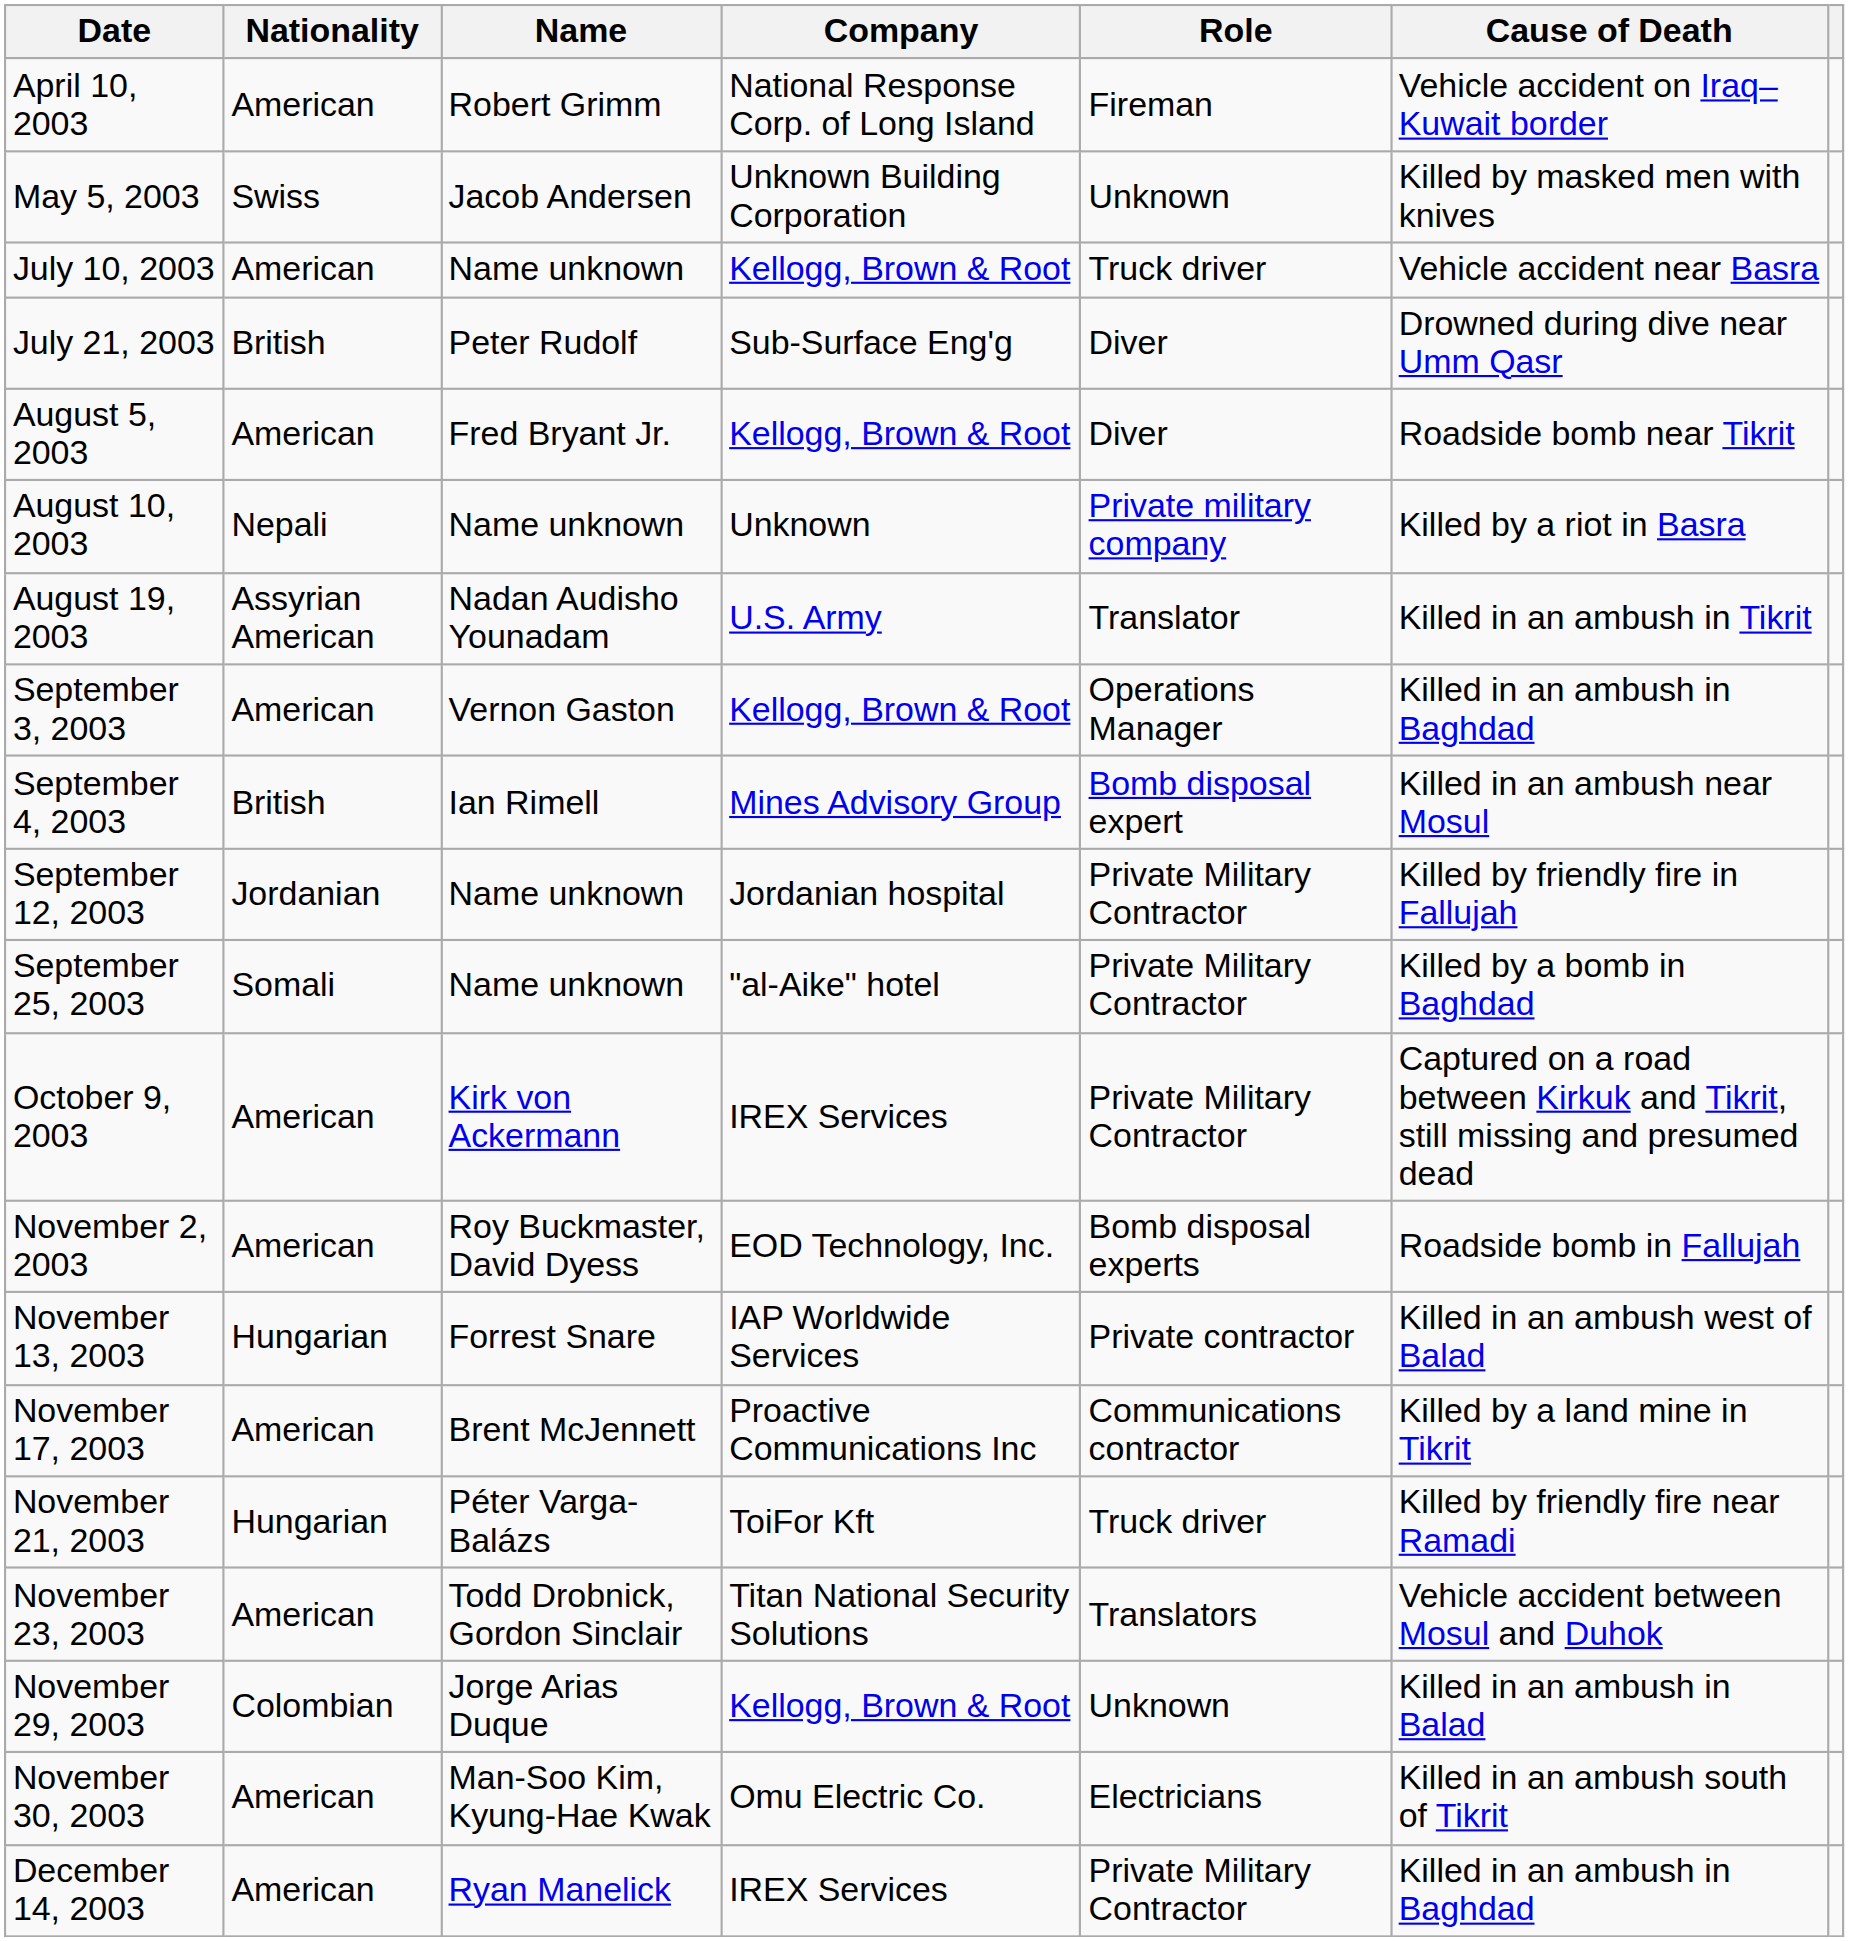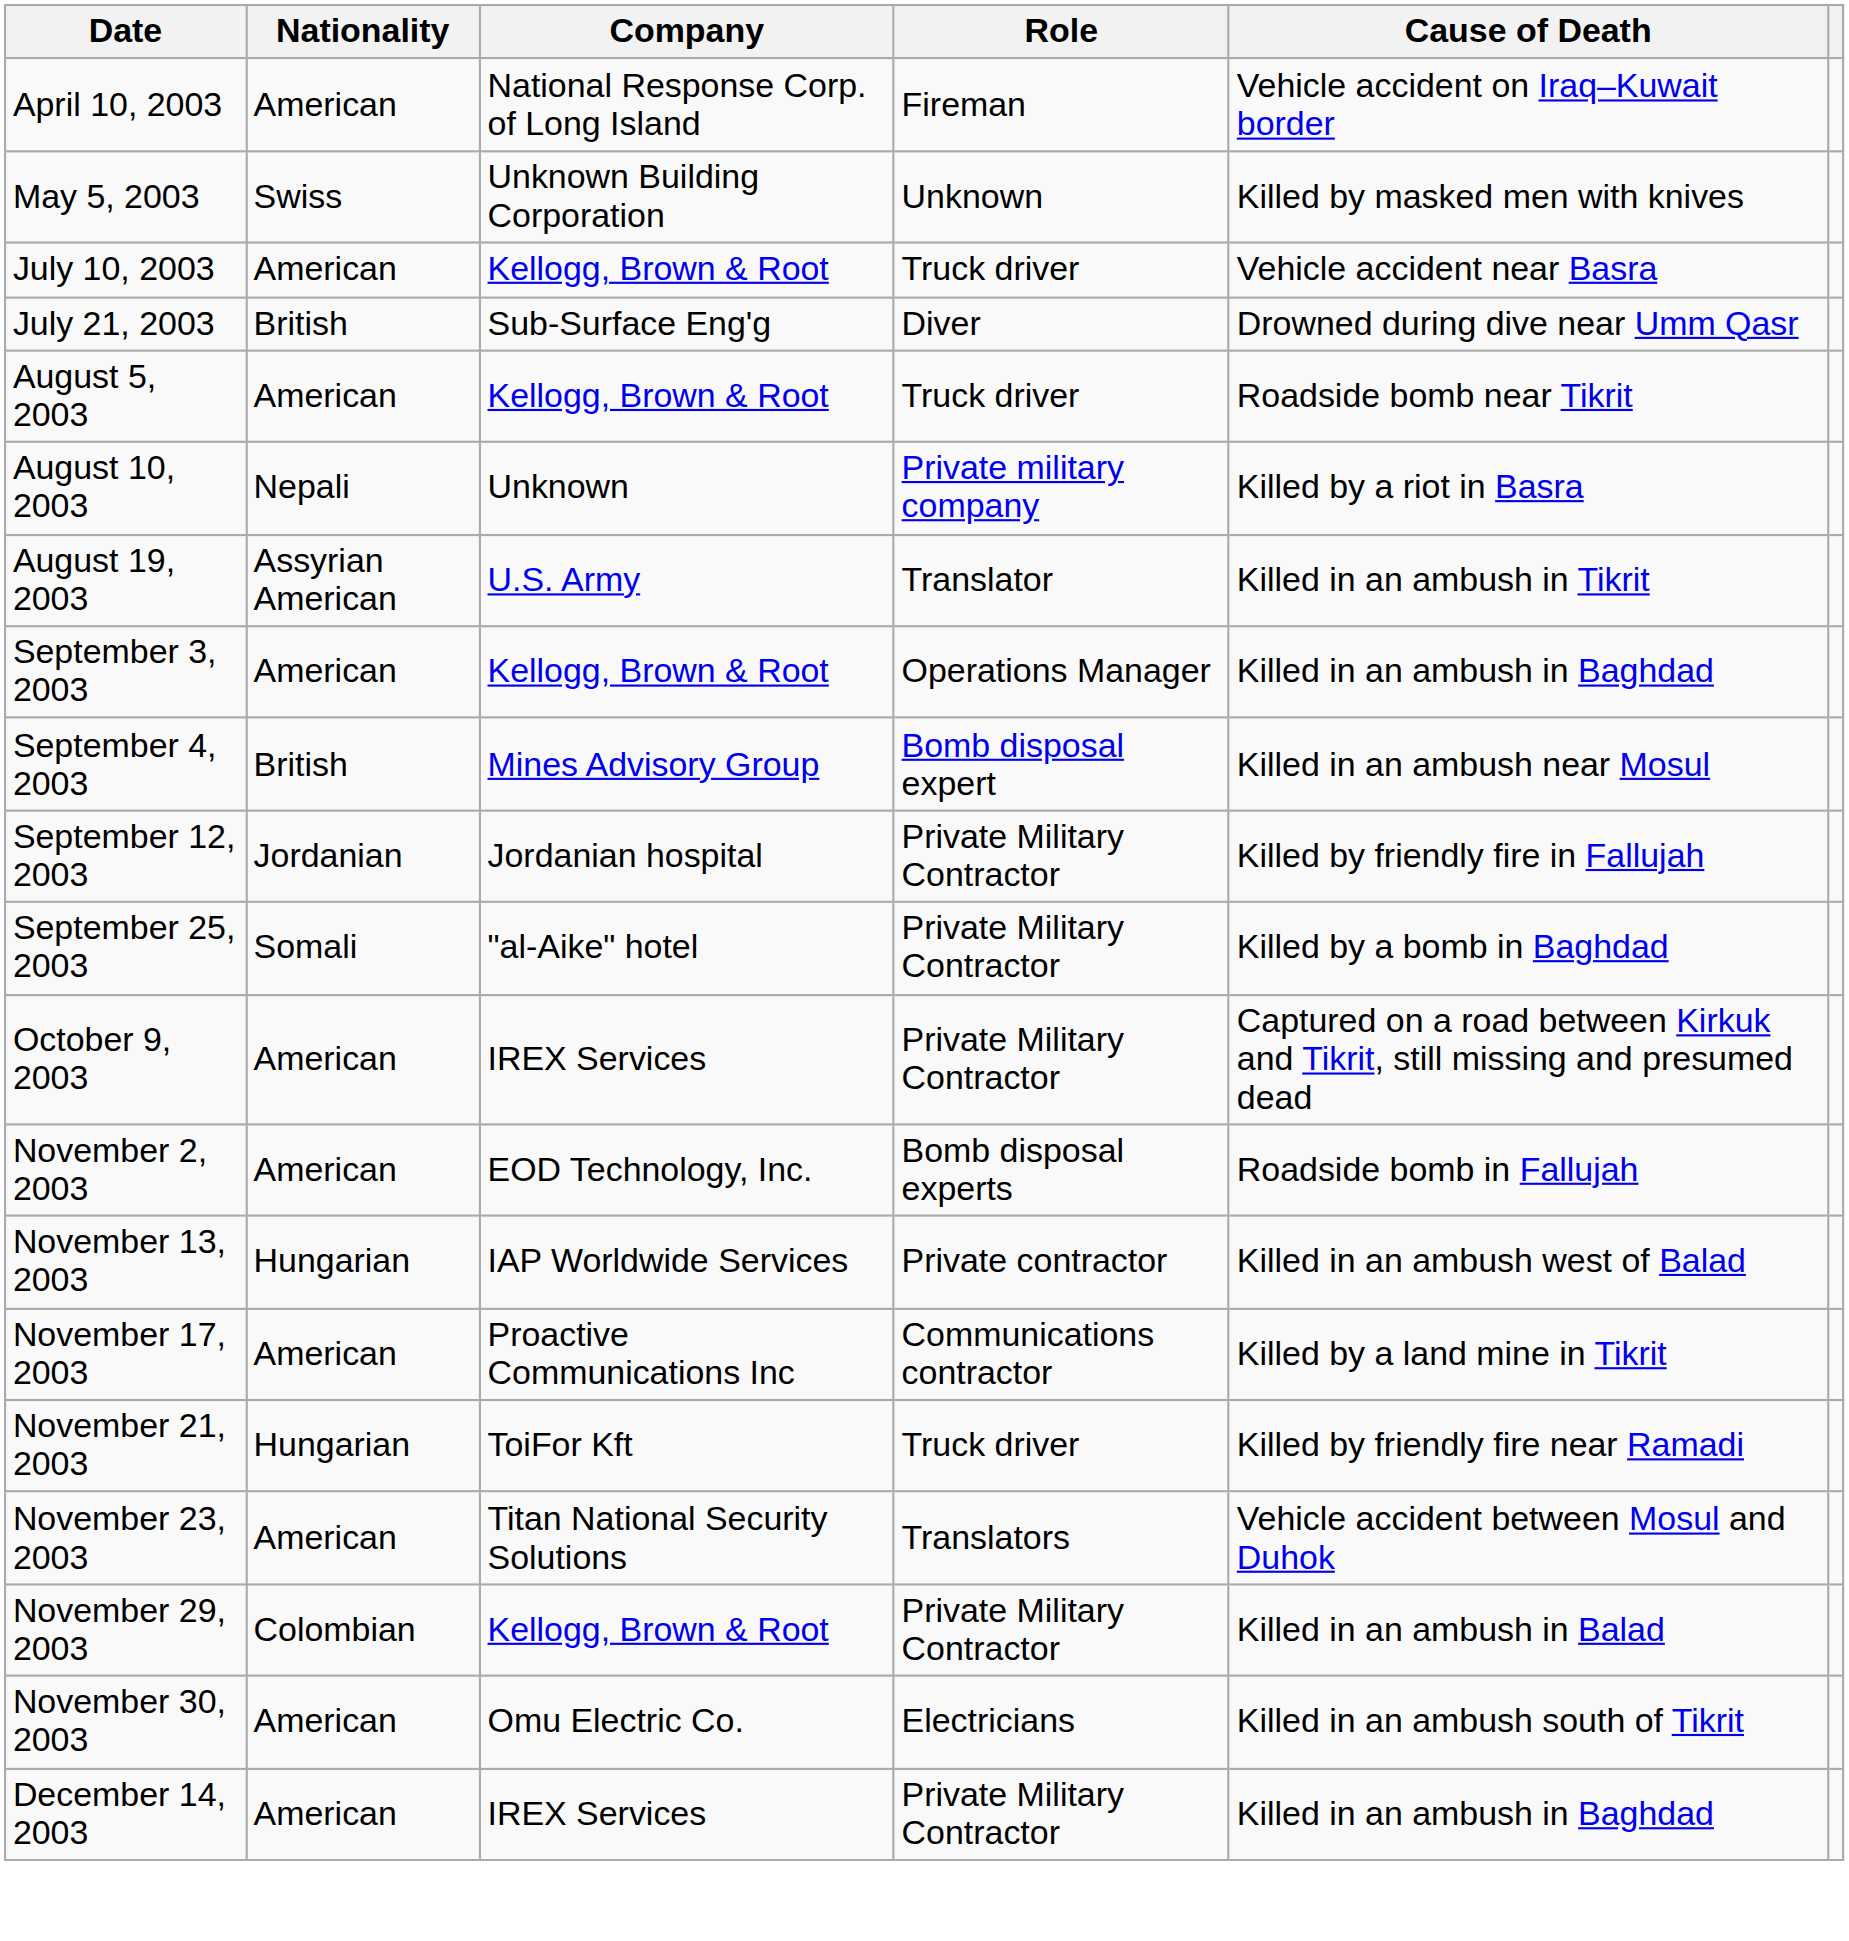 <table class="wikitable">
 <tr>
 <th>Date</th>
 <th>Nationality</th>
-<th>Name</th>
 <th>Company</th>
 <th>Role</th>
 <th>Cause of Death</th>
 <th></th>
 </tr>
 <tr>
 <td>April 10, 2003</td>
 <td> American</td>
-<td>Robert Grimm</td>
 <td>National Response Corp. of Long Island</td>
 <td>Fireman</td>
 <td>Vehicle accident on <a href='#'>Iraq–Kuwait border</a></td>
 <td></td>
 </tr>
 <tr>
 <td>May 5, 2003</td>
 <td> Swiss</td>
-<td>Jacob Andersen</td>
 <td>Unknown Building Corporation</td>
 <td>Unknown</td>
 <td>Killed by masked men with knives</td>
 <td></td>
 </tr>
 <tr>
 <td>July 10, 2003</td>
 <td> American</td>
-<td>Name unknown</td>
 <td><a href='#'>Kellogg, Brown & Root</a></td>
 <td>Truck driver</td>
 <td>Vehicle accident near <a href='#'>Basra</a></td>
 <td></td>
 </tr>
 <tr>
 <td>July 21, 2003</td>
 <td> British</td>
-<td>Peter Rudolf</td>
 <td>Sub-Surface Eng'g</td>
 <td>Diver</td>
 <td>Drowned during dive near <a href='#'>Umm Qasr</a></td>
 <td></td>
 </tr>
 <tr>
 <td>August 5, 2003</td>
 <td> American</td>
-<td>Fred Bryant Jr.</td>
 <td><a href='#'>Kellogg, Brown & Root</a></td>
-<td>Diver</td>
+<td>Truck driver</td>
 <td>Roadside bomb near <a href='#'>Tikrit</a></td>
 <td></td>
 </tr>
 <tr>
 <td>August 10, 2003</td>
 <td> Nepali</td>
-<td>Name unknown</td>
 <td>Unknown</td>
 <td><a href='#'>Private military company</a></td>
 <td>Killed by a riot in <a href='#'>Basra</a></td>
 <td></td>
 </tr>
 <tr>
 <td>August 19, 2003</td>
 <td> Assyrian American</td>
-<td>Nadan Audisho Younadam</td>
 <td><a href='#'>U.S. Army</a></td>
 <td>Translator</td>
 <td>Killed in an ambush in <a href='#'>Tikrit</a></td>
 <td></td>
 </tr>
 <tr>
 <td>September 3, 2003</td>
 <td> American</td>
-<td>Vernon Gaston</td>
 <td><a href='#'>Kellogg, Brown & Root</a></td>
 <td>Operations Manager</td>
 <td>Killed in an ambush in <a href='#'>Baghdad</a></td>
 <td></td>
 </tr>
 <tr>
 <td>September 4, 2003</td>
 <td> British</td>
-<td>Ian Rimell</td>
 <td><a href='#'>Mines Advisory Group</a></td>
 <td><a href='#'>Bomb disposal</a> expert</td>
 <td>Killed in an ambush near <a href='#'>Mosul</a></td>
 <td></td>
 </tr>
 <tr>
 <td>September 12, 2003</td>
 <td> Jordanian</td>
-<td>Name unknown</td>
 <td>Jordanian hospital</td>
 <td>Private Military Contractor</td>
 <td>Killed by friendly fire in <a href='#'>Fallujah</a></td>
 <td></td>
 </tr>
 <tr>
 <td>September 25, 2003</td>
 <td> Somali</td>
-<td>Name unknown</td>
 <td>"al-Aike" hotel</td>
 <td>Private Military Contractor</td>
 <td>Killed by a bomb in <a href='#'>Baghdad</a></td>
 <td></td>
 </tr>
 <tr>
 <td>October 9, 2003</td>
 <td> American</td>
-<td><a href='#'>Kirk von Ackermann</a></td>
 <td>IREX Services</td>
 <td>Private Military Contractor</td>
 <td>Captured on a road between <a href='#'>Kirkuk</a> and <a href='#'>Tikrit</a>, still missing and presumed dead</td>
 <td></td>
 </tr>
 <tr>
 <td>November 2, 2003</td>
 <td> American</td>
-<td>Roy Buckmaster, David Dyess</td>
 <td>EOD Technology, Inc.</td>
 <td>Bomb disposal experts</td>
 <td>Roadside bomb in <a href='#'>Fallujah</a></td>
 <td></td>
 </tr>
 <tr>
 <td>November 13, 2003</td>
 <td> Hungarian</td>
-<td>Forrest Snare</td>
 <td>IAP Worldwide Services</td>
 <td>Private contractor</td>
 <td>Killed in an ambush west of <a href='#'>Balad</a></td>
 <td></td>
 </tr>
 <tr>
 <td>November 17, 2003</td>
 <td> American</td>
-<td>Brent McJennett</td>
 <td>Proactive Communications Inc</td>
 <td>Communications contractor</td>
 <td>Killed by a land mine in <a href='#'>Tikrit</a></td>
 <td></td>
 </tr>
 <tr>
 <td>November 21, 2003</td>
 <td> Hungarian</td>
-<td>Péter Varga-Balázs</td>
 <td>ToiFor Kft</td>
 <td>Truck driver</td>
 <td>Killed by friendly fire near <a href='#'>Ramadi</a></td>
 <td></td>
 </tr>
 <tr>
 <td>November 23, 2003</td>
 <td> American</td>
-<td>Todd Drobnick, Gordon Sinclair</td>
 <td>Titan National Security Solutions</td>
 <td>Translators</td>
 <td>Vehicle accident between <a href='#'>Mosul</a> and <a href='#'>Duhok</a></td>
 <td></td>
 </tr>
 <tr>
 <td>November 29, 2003</td>
 <td> Colombian</td>
-<td>Jorge Arias Duque</td>
 <td><a href='#'>Kellogg, Brown & Root</a></td>
-<td>Unknown</td>
+<td>Private Military Contractor</td>
 <td>Killed in an ambush in <a href='#'>Balad</a></td>
 <td></td>
 </tr>
 <tr>
 <td>November 30, 2003</td>
 <td> American</td>
-<td>Man-Soo Kim, Kyung-Hae Kwak</td>
 <td>Omu Electric Co.</td>
 <td>Electricians</td>
 <td>Killed in an ambush south of <a href='#'>Tikrit</a></td>
 <td></td>
 </tr>
 <tr>
 <td>December 14, 2003</td>
 <td> American</td>
-<td><a href='#'>Ryan Manelick</a></td>
 <td>IREX Services</td>
 <td>Private Military Contractor</td>
 <td>Killed in an ambush in <a href='#'>Baghdad</a></td>
 <td></td>
 </tr>
 </table>
